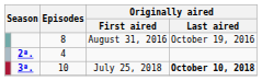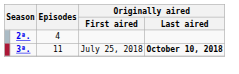 <table class="wikitable" style="font-size:100%; text-align: center;">
 <tr>
 <th rowspan=2 colspan=2>Season</th>
 <th rowspan=2>Episodes</th>
 <th colspan=2>Originally aired</th>
 </tr>
 <tr>
 <th>First aired</th>
 <th>Last aired</th>
 </tr>
 <tr>
-<td style="background-color: #72AAA9; color: #100; text-align: center; top"></td>
-<td><strong></strong></td>
-<td>8</td>
-<td>August 31, 2016</td>
-<td>October 19, 2016</td>
-</tr>
-<tr>
 <td style="background-color: #AABBC5; color: #100; text-align: center; top"></td>
 <td><strong><a href='#'>2ª.</a></strong></td>
 <td>4</td>
 <td></td>
 <td></td>
 </tr>
 <tr>
 <td style="background-color: #AC1737; color: #100; text-align: center; top"></td>
 <td><strong><a href='#'>3ª.</a></strong></td>
-<td>10</td>
+<td>11</td>
 <td>July 25, 2018</td>
 <td><strong>October 10, 2018</strong></td>
 </tr>
 <tr>
 </tr>
 </table>
